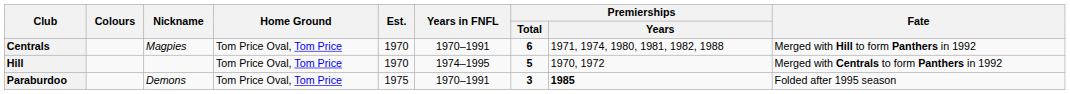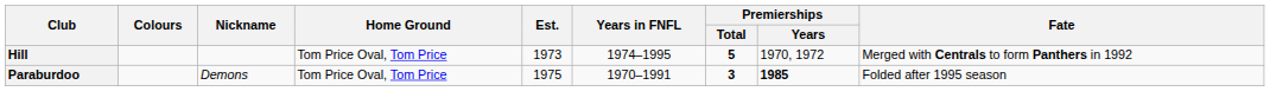 <table class="wikitable sortable" style="text-align:center; width:100%">
 <tr>
 <th rowspan="2">Club</th>
 <th rowspan="2">Colours</th>
 <th rowspan="2">Nickname</th>
 <th rowspan="2">Home Ground</th>
 <th rowspan="2">Est.</th>
 <th rowspan="2">Years in FNFL</th>
 <th colspan="2">Premierships</th>
 <th rowspan="2">Fate</th>
 </tr>
 <tr>
 <th>Total</th>
 <th>Years</th>
 </tr>
 <tr>
-<th style="text-align:left">Centrals</th>
-<td></td>
-<td align="left"><em>Magpies</em></td>
-<td align="left">Tom Price Oval, <a href='#'>Tom Price</a></td>
-<td>1970</td>
-<td>1970–1991</td>
-<td><strong>6</strong></td>
-<td align="left">1971, 1974, 1980, 1981, 1982, 1988</td>
-<td align="left">Merged with <strong>Hill</strong> to form <strong>Panthers</strong> in 1992</td>
-</tr>
-<tr>
 <th style="text-align:left">Hill</th>
 <td></td>
 <td></td>
 <td align="left">Tom Price Oval, <a href='#'>Tom Price</a></td>
-<td>1970</td>
+<td>1973</td>
 <td>1974–1995</td>
 <td><strong>5</strong></td>
 <td align="left">1970, 1972</td>
 <td align="left">Merged with <strong>Centrals</strong> to form <strong>Panthers</strong> in 1992</td>
 </tr>
 <tr>
 <th style="text-align:left">Paraburdoo</th>
 <td></td>
 <td align="left"><em>Demons</em></td>
 <td align="left">Tom Price Oval, <a href='#'>Tom Price</a></td>
 <td>1975</td>
 <td>1970–1991</td>
 <td><strong>3</strong></td>
 <td align="left"><strong>1985</strong></td>
 <td align="left">Folded after 1995 season</td>
 </tr>
 </table>
